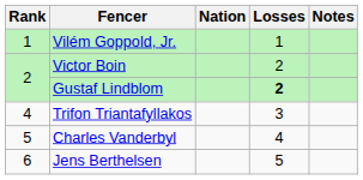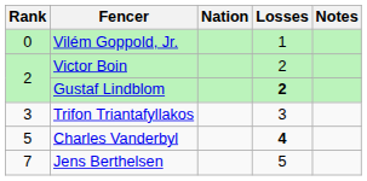 <table class="wikitable sortable" style="text-align:center">
 <tr>
 <th>Rank</th>
 <th>Fencer</th>
 <th>Nation</th>
 <th>Losses</th>
 <th>Notes</th>
 </tr>
 <tr bgcolor=bbf3bb>
-<td>1</td>
+<td>0</td>
 <td align=left><a href='#'>Vilém Goppold, Jr.</a></td>
 <td align=left></td>
 <td>1</td>
 <td></td>
 </tr>
 <tr bgcolor=bbf3bb>
 <td rowspan=2>2</td>
 <td align=left><a href='#'>Victor Boin</a></td>
 <td align=left></td>
 <td>2</td>
 <td></td>
 </tr>
 <tr bgcolor=bbf3bb>
 <td align=left><a href='#'>Gustaf Lindblom</a></td>
 <td align=left></td>
 <td><strong>2</strong></td>
 <td></td>
 </tr>
 <tr>
-<td>4</td>
+<td>3</td>
 <td align=left><a href='#'>Trifon Triantafyllakos</a></td>
 <td align=left></td>
 <td>3</td>
 <td></td>
 </tr>
 <tr>
 <td>5</td>
 <td align=left><a href='#'>Charles Vanderbyl</a></td>
 <td align=left></td>
-<td>4</td>
+<td><strong>4</strong></td>
 <td></td>
 </tr>
 <tr>
-<td>6</td>
+<td>7</td>
 <td align=left><a href='#'>Jens Berthelsen</a></td>
 <td align=left></td>
 <td>5</td>
 <td></td>
 </tr>
 </table>
